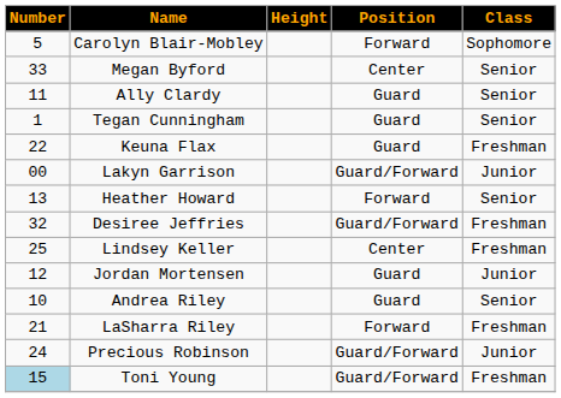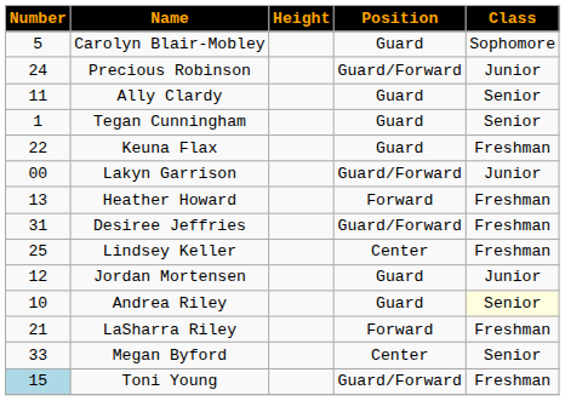 <table class="wikitable sortable" style="text-align:center">
 <tr>
 <th style="background:black;color:orange;">Number</th>
 <th style="background:black;color:orange;">Name</th>
 <th style="background:black;color:orange;">Height</th>
 <th style="background:black;color:orange;">Position</th>
 <th style="background:black;color:orange;">Class</th>
 </tr>
 <tr>
 <td>5</td>
 <td>Carolyn Blair-Mobley</td>
 <td></td>
-<td>Forward</td>
+<td>Guard</td>
 <td>Sophomore</td>
 </tr>
 <tr>
-<td>33</td>
-<td>Megan Byford</td>
+<td>24</td>
+<td>Precious Robinson</td>
 <td></td>
-<td>Center</td>
-<td>Senior</td>
+<td>Guard/Forward</td>
+<td>Junior</td>
 </tr>
 <tr>
 <td>11</td>
 <td>Ally Clardy</td>
 <td></td>
 <td>Guard</td>
 <td>Senior</td>
 </tr>
 <tr>
 <td>1</td>
 <td>Tegan Cunningham</td>
 <td></td>
 <td>Guard</td>
 <td>Senior</td>
 </tr>
 <tr>
 <td>22</td>
 <td>Keuna Flax</td>
 <td></td>
 <td>Guard</td>
 <td>Freshman</td>
 </tr>
 <tr>
 <td>00</td>
 <td>Lakyn Garrison</td>
 <td></td>
 <td>Guard/Forward</td>
 <td>Junior</td>
 </tr>
 <tr>
 <td>13</td>
 <td>Heather Howard</td>
 <td></td>
 <td>Forward</td>
-<td>Senior</td>
+<td>Freshman</td>
 </tr>
 <tr>
-<td>32</td>
+<td>31</td>
 <td>Desiree Jeffries</td>
 <td></td>
 <td>Guard/Forward</td>
 <td>Freshman</td>
 </tr>
 <tr>
 <td>25</td>
 <td>Lindsey Keller</td>
 <td></td>
 <td>Center</td>
 <td>Freshman</td>
 </tr>
 <tr>
 <td>12</td>
 <td>Jordan Mortensen</td>
 <td></td>
 <td>Guard</td>
 <td>Junior</td>
 </tr>
 <tr>
 <td>10</td>
 <td>Andrea Riley</td>
 <td></td>
 <td>Guard</td>
-<td>Senior</td>
+<td style="background: lightyellow;">Senior</td>
 </tr>
 <tr>
 <td>21</td>
 <td>LaSharra Riley</td>
 <td></td>
 <td>Forward</td>
 <td>Freshman</td>
 </tr>
 <tr>
-<td>24</td>
-<td>Precious Robinson</td>
+<td>33</td>
+<td>Megan Byford</td>
 <td></td>
-<td>Guard/Forward</td>
-<td>Junior</td>
+<td>Center</td>
+<td>Senior</td>
 </tr>
 <tr>
 <td style="background: lightblue;">15</td>
 <td>Toni Young</td>
 <td></td>
 <td>Guard/Forward</td>
 <td>Freshman</td>
 </tr>
 <tr>
 </tr>
 </table>
